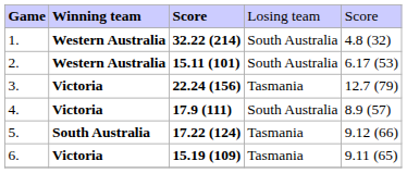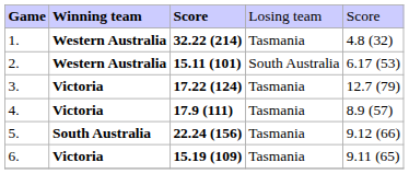 <table class="wikitable">
 <tr bgcolor="#CCCCFF">
 <td><strong>Game</strong></td>
 <td><strong>Winning team</strong></td>
 <td><strong>Score</strong></td>
 <td>Losing team</td>
 <td>Score</td>
 </tr>
 <tr bgcolor="#FFFFFF">
 <td>1.</td>
 <td><strong>Western Australia</strong></td>
 <td><strong>32.22 (214)</strong></td>
-<td>South Australia</td>
+<td>Tasmania</td>
 <td>4.8 (32)</td>
 </tr>
 <tr bgcolor="#FFFFFF">
 <td>2.</td>
 <td><strong>Western Australia</strong></td>
 <td><strong>15.11 (101)</strong></td>
 <td>South Australia</td>
 <td>6.17 (53)</td>
 </tr>
 <tr bgcolor="#FFFFFF">
 <td>3.</td>
 <td><strong>Victoria</strong></td>
-<td><strong>22.24 (156)</strong></td>
+<td><strong>17.22 (124)</strong></td>
 <td>Tasmania</td>
 <td>12.7 (79)</td>
 </tr>
 <tr bgcolor="#FFFFFF">
 <td>4.</td>
 <td><strong>Victoria</strong></td>
 <td><strong>17.9 (111)</strong></td>
-<td>South Australia</td>
+<td>Tasmania</td>
 <td>8.9 (57)</td>
 </tr>
 <tr bgcolor="#FFFFFF">
 <td>5.</td>
 <td><strong>South Australia</strong></td>
-<td><strong>17.22 (124)</strong></td>
+<td><strong>22.24 (156)</strong></td>
 <td>Tasmania</td>
 <td>9.12 (66)</td>
 </tr>
 <tr bgcolor="#FFFFFF">
 <td>6.</td>
 <td><strong>Victoria</strong></td>
 <td><strong>15.19 (109)</strong></td>
 <td>Tasmania</td>
 <td>9.11 (65)</td>
 </tr>
 <tr>
 </tr>
 </table>
